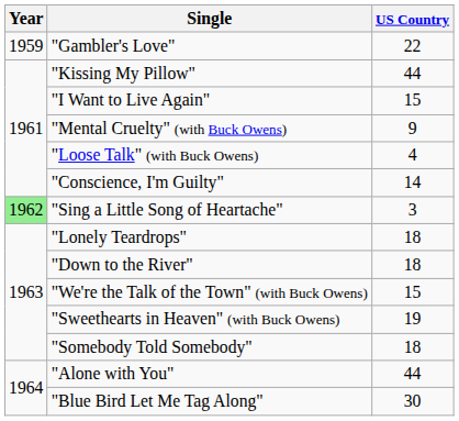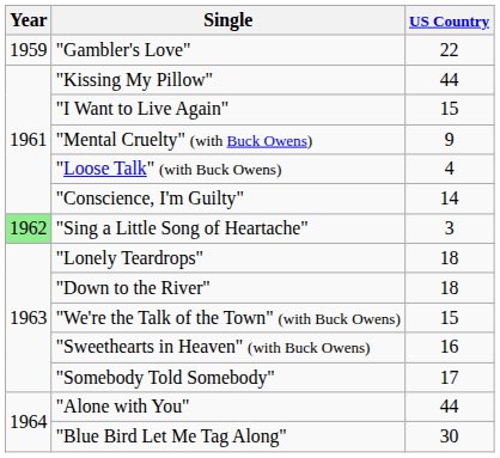 <table class="wikitable">
 <tr>
 <th>Year</th>
 <th>Single</th>
 <th><small><a href='#'>US Country</a></small></th>
 </tr>
 <tr>
 <td>1959</td>
 <td>"Gambler's Love"</td>
 <td align="center">22</td>
 </tr>
 <tr>
 <td rowspan="5">1961</td>
 <td>"Kissing My Pillow"</td>
 <td align="center">44</td>
 </tr>
 <tr>
 <td>"I Want to Live Again"</td>
 <td align="center">15</td>
 </tr>
 <tr>
 <td>"Mental Cruelty" <small>(with <a href='#'>Buck Owens</a>)</small></td>
 <td align="center">9</td>
 </tr>
 <tr>
 <td>"<a href='#'>Loose Talk</a>" <small>(with Buck Owens)</small></td>
 <td align="center">4</td>
 </tr>
 <tr>
 <td>"Conscience, I'm Guilty"</td>
 <td align="center">14</td>
 </tr>
 <tr>
 <td style="background: lightgreen;">1962</td>
 <td>"Sing a Little Song of Heartache"</td>
 <td align="center">3</td>
 </tr>
 <tr>
 <td rowspan="5">1963</td>
 <td>"Lonely Teardrops"</td>
 <td align="center">18</td>
 </tr>
 <tr>
 <td>"Down to the River"</td>
 <td align="center">18</td>
 </tr>
 <tr>
 <td>"We're the Talk of the Town" <small>(with Buck Owens)</small></td>
 <td align="center">15</td>
 </tr>
 <tr>
 <td>"Sweethearts in Heaven" <small>(with Buck Owens)</small></td>
-<td align="center">19</td>
+<td align="center">16</td>
 </tr>
 <tr>
 <td>"Somebody Told Somebody"</td>
-<td align="center">18</td>
+<td align="center">17</td>
 </tr>
 <tr>
 <td rowspan="2">1964</td>
 <td>"Alone with You"</td>
 <td align="center">44</td>
 </tr>
 <tr>
 <td>"Blue Bird Let Me Tag Along"</td>
 <td align="center">30</td>
 </tr>
 </table>
